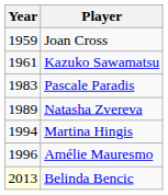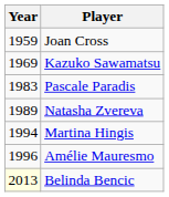 <table class="wikitable sortable" style="text-align:center;">
 <tr>
 <th>Year</th>
 <th>Player</th>
 </tr>
 <tr>
 <td>1959</td>
 <td style="text-align:left;"> Joan Cross</td>
 </tr>
 <tr>
-<td>1961</td>
+<td>1969</td>
 <td style="text-align:left;"> <a href='#'>Kazuko Sawamatsu</a></td>
 </tr>
 <tr>
 <td>1983</td>
 <td style="text-align:left;"> <a href='#'>Pascale Paradis</a></td>
 </tr>
 <tr>
 <td>1989</td>
 <td style="text-align:left;"> <a href='#'>Natasha Zvereva</a></td>
 </tr>
 <tr>
 <td>1994</td>
 <td style="text-align:left;"> <a href='#'>Martina Hingis</a></td>
 </tr>
 <tr>
 <td>1996</td>
 <td style="text-align:left;"> <a href='#'>Amélie Mauresmo</a></td>
 </tr>
 <tr>
 <td style="background: lightyellow;">2013</td>
 <td style="text-align:left;"> <a href='#'>Belinda Bencic</a></td>
 </tr>
 </table>
